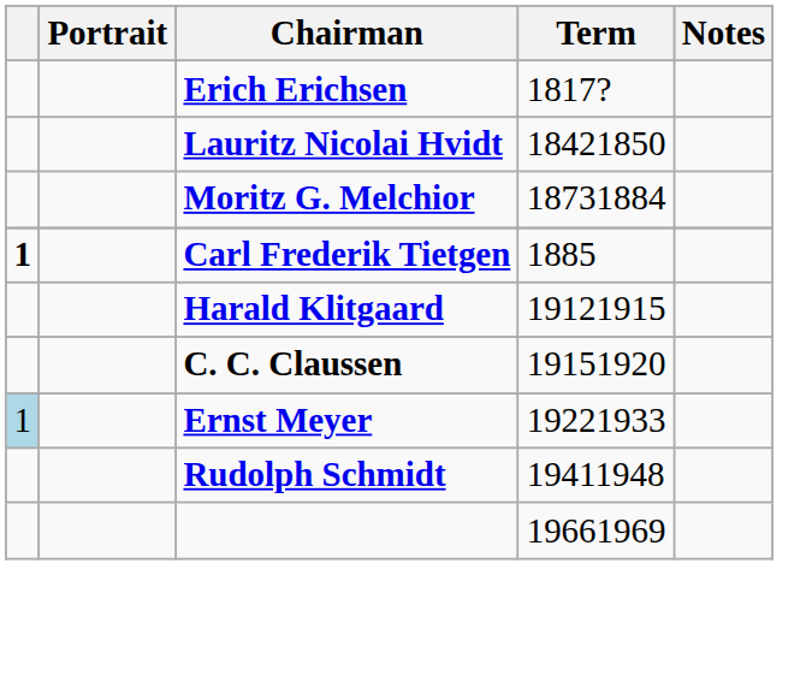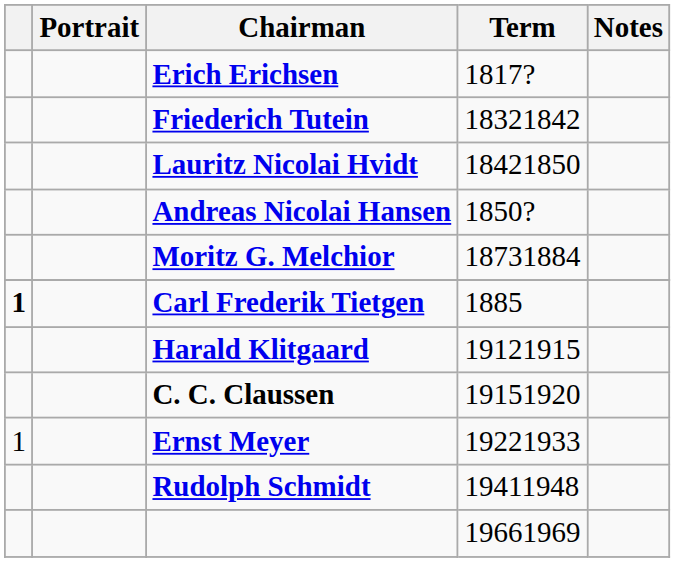 <table class="wikitable">
 <tr style="background:#CCCCCC">
 <th></th>
 <th>Portrait</th>
 <th>Chairman</th>
 <th>Term</th>
 <th>Notes</th>
 </tr>
 <tr>
 <td></td>
 <td></td>
 <td valign="top"><strong><a href='#'>Erich Erichsen</a></strong></td>
 <td valign=top>1817?</td>
 <td></td>
 </tr>
 <tr>
 <td></td>
 <td></td>
+<td valign="top"><strong><a href='#'>Friederich Tutein</a></strong></td>
+<td valign=top>18321842</td>
+<td></td>
+</tr>
+<tr>
+<td></td>
+<td></td>
 <td valign="top"><strong><a href='#'>Lauritz Nicolai Hvidt</a></strong></td>
 <td valign=top>18421850</td>
+<td></td>
+</tr>
+<tr>
+<td></td>
+<td></td>
+<td valign="top"><strong><a href='#'>Andreas Nicolai Hansen</a></strong></td>
+<td valign=top>1850?</td>
 <td></td>
 </tr>
 <tr>
 <td></td>
 <td></td>
 <td valign="top"><strong><a href='#'>Moritz G. Melchior</a></strong></td>
 <td valign=top>18731884</td>
 <td></td>
 </tr>
 <tr>
 </tr>
 <tr>
 <td><strong>1</strong></td>
 <td></td>
 <td valign="top"><strong><a href='#'>Carl Frederik Tietgen</a></strong></td>
 <td valign=top>1885</td>
 <td></td>
 </tr>
 <tr>
 <td></td>
 <td></td>
 <td valign="top"><strong><a href='#'>Harald Klitgaard</a></strong></td>
 <td valign=top>19121915</td>
 <td></td>
 </tr>
 <tr>
 <td></td>
 <td></td>
 <td valign="top"><strong>C. C. Claussen</strong></td>
 <td valign=top>19151920</td>
 <td></td>
 </tr>
 <tr>
-<td style="background: lightblue;">1</td>
+<td>1</td>
 <td></td>
 <td valign="top"><strong><a href='#'>Ernst Meyer</a></strong></td>
 <td valign=top>19221933</td>
 <td></td>
 </tr>
 <tr>
 <td></td>
 <td></td>
 <td valign="top"><strong><a href='#'>Rudolph Schmidt</a></strong></td>
 <td valign=top>19411948</td>
 <td></td>
 </tr>
 <tr>
 <td></td>
 <td></td>
 <td valign="top"><strong></strong></td>
 <td valign=top>19661969</td>
 <td></td>
 </tr>
 </table>
